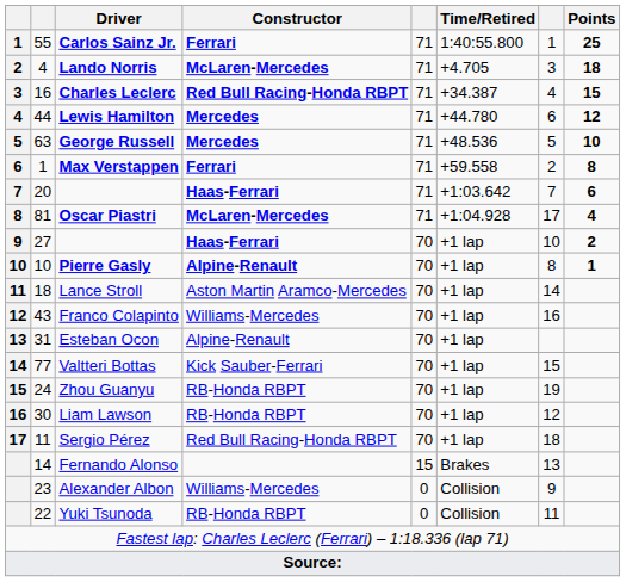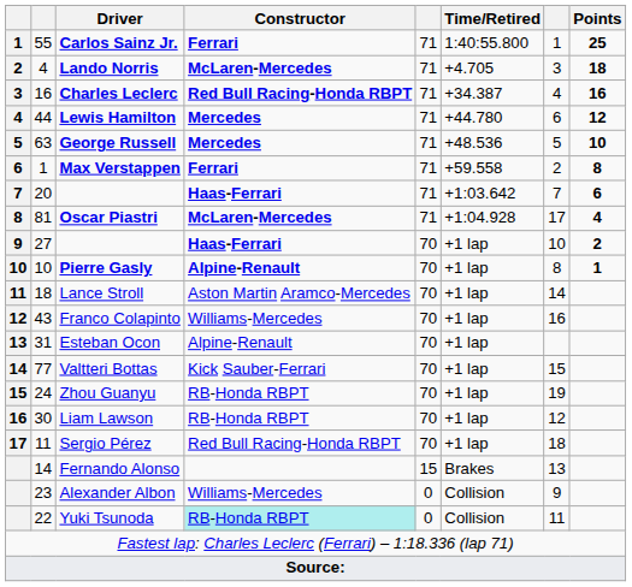 <table class="wikitable sortable" style="font-size: 85%;">
 <tr>
 <th scope="col"></th>
 <th scope="col"></th>
 <th scope="col">Driver</th>
 <th scope="col">Constructor</th>
 <th class="unsortable" scope="col"></th>
 <th class="unsortable" scope="col">Time/Retired</th>
 <th scope="col"></th>
 <th scope="col">Points</th>
 </tr>
 <tr>
 <th>1</th>
 <td align="center">55</td>
 <td data-sort-value="sai"> <strong><a href='#'>Carlos Sainz Jr.</a></strong></td>
 <td><strong><a href='#'>Ferrari</a></strong></td>
 <td align="center">71</td>
 <td>1:40:55.800</td>
 <td align="center">1</td>
 <td align="center"><strong>25</strong></td>
 </tr>
 <tr>
 <th>2</th>
 <td align="center">4</td>
 <td data-sort-value="nor"> <strong><a href='#'>Lando Norris</a></strong></td>
 <td><strong><a href='#'>McLaren</a>-<a href='#'>Mercedes</a></strong></td>
 <td align="center">71</td>
 <td>+4.705</td>
 <td align="center">3</td>
 <td align="center"><strong>18</strong></td>
 </tr>
 <tr>
 <th>3</th>
 <td align="center">16</td>
 <td data-sort-value="lec"> <strong><a href='#'>Charles Leclerc</a></strong></td>
 <td><strong><a href='#'>Red Bull Racing</a>-<a href='#'>Honda RBPT</a></strong></td>
 <td align="center">71</td>
 <td>+34.387</td>
 <td align="center">4</td>
-<td align="center" data-sort-value="16"><strong>15</strong></td>
+<td align="center" data-sort-value="16"><strong>16</strong></td>
 </tr>
 <tr>
 <th>4</th>
 <td align="center">44</td>
 <td data-sort-value="ham"> <strong><a href='#'>Lewis Hamilton</a></strong></td>
 <td><strong><a href='#'>Mercedes</a></strong></td>
 <td align="center">71</td>
 <td>+44.780</td>
 <td align="center">6</td>
 <td align="center"><strong>12</strong></td>
 </tr>
 <tr>
 <th>5</th>
 <td align="center">63</td>
 <td data-sort-value="rus"> <strong><a href='#'>George Russell</a></strong></td>
 <td><strong><a href='#'>Mercedes</a></strong></td>
 <td align="center">71</td>
 <td>+48.536</td>
 <td align="center">5</td>
 <td align="center"><strong>10</strong></td>
 </tr>
 <tr>
 <th>6</th>
 <td align="center">1</td>
 <td data-sort-value="ver"><strong> <a href='#'>Max Verstappen</a></strong></td>
 <td><strong><a href='#'>Ferrari</a></strong></td>
 <td align="center">71</td>
 <td>+59.558</td>
 <td align="center">2</td>
 <td align="center"><strong>8</strong></td>
 </tr>
 <tr>
 <th>7</th>
 <td align="center">20</td>
 <td data-sort-value="mag"><strong></strong></td>
 <td><strong><a href='#'>Haas</a>-<a href='#'>Ferrari</a></strong></td>
 <td align="center">71</td>
 <td>+1:03.642</td>
 <td align="center">7</td>
 <td align="center"><strong>6</strong></td>
 </tr>
 <tr>
 <th>8</th>
 <td align="center">81</td>
 <td data-sort-value="pia"> <strong><a href='#'>Oscar Piastri</a></strong></td>
 <td><strong><a href='#'>McLaren</a>-<a href='#'>Mercedes</a></strong></td>
 <td align="center">71</td>
 <td>+1:04.928</td>
 <td align="center">17</td>
 <td align="center"><strong>4</strong></td>
 </tr>
 <tr>
 <th>9</th>
 <td align="center">27</td>
 <td data-sort-value="hul"></td>
 <td><strong><a href='#'>Haas</a>-<a href='#'>Ferrari</a></strong></td>
 <td align="center">70</td>
 <td>+1 lap</td>
 <td align="center">10</td>
 <td align="center"><strong>2</strong></td>
 </tr>
 <tr>
 <th>10</th>
 <td align="center">10</td>
 <td data-sort-value="gas"><strong> <a href='#'>Pierre Gasly</a></strong></td>
 <td><strong><a href='#'>Alpine</a>-<a href='#'>Renault</a></strong></td>
 <td align="center">70</td>
 <td>+1 lap</td>
 <td align="center">8</td>
 <td align="center"><strong>1</strong></td>
 </tr>
 <tr>
 <th>11</th>
 <td align="center">18</td>
 <td data-sort-value="str"> <a href='#'>Lance Stroll</a></td>
 <td><a href='#'>Aston Martin</a> <a href='#'>Aramco</a>-<a href='#'>Mercedes</a></td>
 <td align="center">70</td>
 <td>+1 lap</td>
 <td align="center">14</td>
 <td></td>
 </tr>
 <tr>
 <th>12</th>
 <td align="center">43</td>
 <td data-sort-value="col"> <a href='#'>Franco Colapinto</a></td>
 <td><a href='#'>Williams</a>-<a href='#'>Mercedes</a></td>
 <td align="center">70</td>
 <td>+1 lap</td>
 <td align="center">16</td>
 <td align="center"></td>
 </tr>
 <tr>
 <th>13</th>
 <td align="center">31</td>
 <td data-sort-value="oco"> <a href='#'>Esteban Ocon</a></td>
 <td><a href='#'>Alpine</a>-<a href='#'>Renault</a></td>
 <td align="center">70</td>
 <td>+1 lap</td>
 <td align="center" data-sort-value="20"></td>
 <td></td>
 </tr>
 <tr>
 <th>14</th>
 <td align="center">77</td>
 <td data-sort-value="bot"> <a href='#'>Valtteri Bottas</a></td>
 <td><a href='#'>Kick</a> <a href='#'>Sauber</a>-<a href='#'>Ferrari</a></td>
 <td align="center">70</td>
 <td>+1 lap</td>
 <td align="center">15</td>
 <td></td>
 </tr>
 <tr>
 <th>15</th>
 <td align="center">24</td>
 <td data-sort-value="zho"> <a href='#'>Zhou Guanyu</a></td>
 <td><a href='#'>RB</a>-<a href='#'>Honda RBPT</a></td>
 <td align="center">70</td>
 <td>+1 lap</td>
 <td align="center">19</td>
 <td></td>
 </tr>
 <tr>
 <th>16</th>
 <td align="center">30</td>
 <td data-sort-value="law"> <a href='#'>Liam Lawson</a></td>
 <td><a href='#'>RB</a>-<a href='#'>Honda RBPT</a></td>
 <td align="center">70</td>
 <td>+1 lap</td>
 <td align="center">12</td>
 <td align="center"></td>
 </tr>
 <tr>
 <th>17</th>
 <td align="center">11</td>
 <td data-sort-value="per"> <a href='#'>Sergio Pérez</a></td>
 <td><a href='#'>Red Bull Racing</a>-<a href='#'>Honda RBPT</a></td>
 <td align="center">70</td>
 <td>+1 lap</td>
 <td align="center">18</td>
 <td align="center"></td>
 </tr>
 <tr>
 <th data-sort-value="18"></th>
 <td align="center">14</td>
 <td data-sort-value="alo"> <a href='#'>Fernando Alonso</a></td>
 <td></td>
 <td align="center">15</td>
 <td>Brakes</td>
 <td align="center">13</td>
 <td align="center"></td>
 </tr>
 <tr>
 <th data-sort-value="19"></th>
 <td align="center">23</td>
 <td data-sort-value="alb"> <a href='#'>Alexander Albon</a></td>
 <td><a href='#'>Williams</a>-<a href='#'>Mercedes</a></td>
 <td align="center">0</td>
 <td>Collision</td>
 <td align="center">9</td>
 <td></td>
 </tr>
 <tr>
 <th data-sort-value="20"></th>
 <td align="center">22</td>
 <td data-sort-value="tsu"> <a href='#'>Yuki Tsunoda</a></td>
-<td><a href='#'>RB</a>-<a href='#'>Honda RBPT</a></td>
+<td style="background: paleturquoise;"><a href='#'>RB</a>-<a href='#'>Honda RBPT</a></td>
 <td align="center">0</td>
 <td>Collision</td>
 <td align="center">11</td>
 <td></td>
 </tr>
 <tr class="sortbottom">
 <td colspan="8" align="center"><em><a href='#'>Fastest lap</a>:</em>  <em><a href='#'>Charles Leclerc</a> (<a href='#'>Ferrari</a>) – 1:18.336 (lap 71)</em></td>
 </tr>
 <tr class="sortbottom">
 <td colspan="8" style="background-color:#eaecf0;text-align:center"><strong>Source:</strong></td>
 </tr>
 </table>
